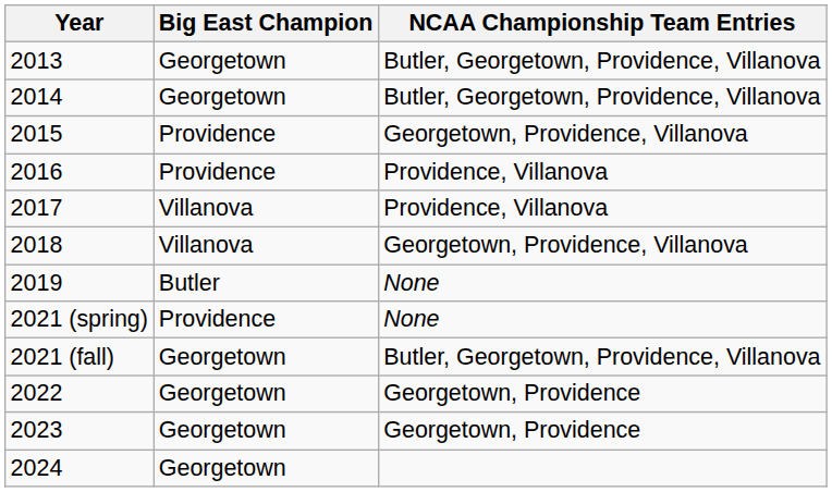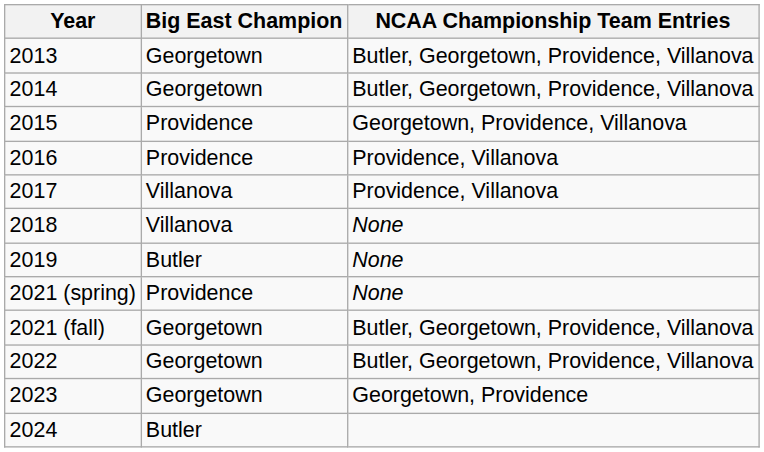 <table class="wikitable">
 <tr>
 <th>Year</th>
 <th>Big East Champion</th>
 <th>NCAA Championship Team Entries</th>
 </tr>
 <tr>
 <td>2013</td>
 <td>Georgetown</td>
 <td>Butler, Georgetown, Providence, Villanova</td>
 </tr>
 <tr>
 <td>2014</td>
 <td>Georgetown</td>
 <td>Butler, Georgetown, Providence, Villanova</td>
 </tr>
 <tr>
 <td>2015</td>
 <td>Providence</td>
 <td>Georgetown, Providence, Villanova</td>
 </tr>
 <tr>
 <td>2016</td>
 <td>Providence</td>
 <td>Providence, Villanova</td>
 </tr>
 <tr>
 <td>2017</td>
 <td>Villanova</td>
 <td>Providence, Villanova</td>
 </tr>
 <tr>
 <td>2018</td>
 <td>Villanova</td>
-<td>Georgetown, Providence, Villanova</td>
+<td><em>None</em></td>
 </tr>
 <tr>
 <td>2019</td>
 <td>Butler</td>
 <td><em>None</em></td>
 </tr>
 <tr>
 <td>2021 (spring)</td>
 <td>Providence</td>
 <td><em>None</em></td>
 </tr>
 <tr>
 <td>2021 (fall)</td>
 <td>Georgetown</td>
 <td>Butler, Georgetown, Providence, Villanova</td>
 </tr>
 <tr>
 <td>2022</td>
 <td>Georgetown</td>
-<td>Georgetown, Providence</td>
+<td>Butler, Georgetown, Providence, Villanova</td>
 </tr>
 <tr>
 <td>2023</td>
 <td>Georgetown</td>
 <td>Georgetown, Providence</td>
 </tr>
 <tr>
 <td>2024</td>
-<td>Georgetown</td>
+<td>Butler</td>
 <td></td>
 </tr>
 </table>
